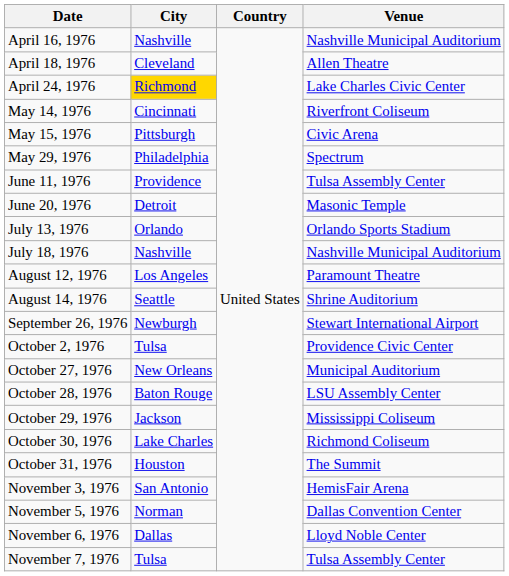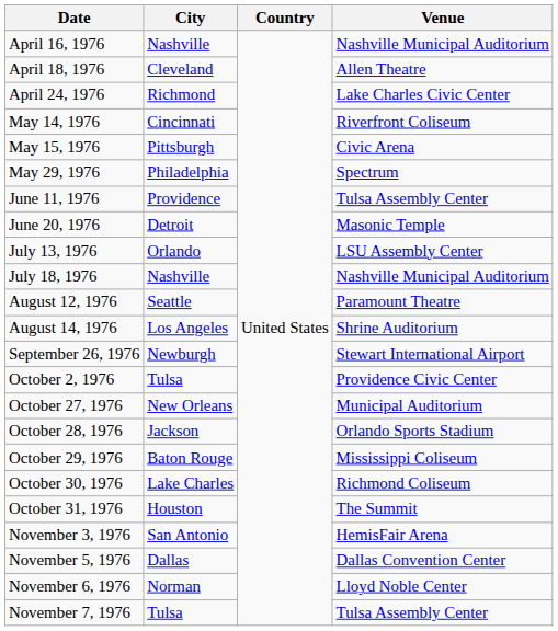 <table class="wikitable">
 <tr>
 <th>Date</th>
 <th>City</th>
 <th>Country</th>
 <th>Venue</th>
 </tr>
 <tr>
 <td>April 16, 1976</td>
 <td><a href='#'>Nashville</a></td>
 <td rowspan="23">United States</td>
 <td><a href='#'>Nashville Municipal Auditorium</a></td>
 </tr>
 <tr>
 <td>April 18, 1976</td>
 <td><a href='#'>Cleveland</a></td>
 <td><a href='#'>Allen Theatre</a></td>
 </tr>
 <tr>
 <td>April 24, 1976</td>
-<td style="background: gold;"><a href='#'>Richmond</a></td>
+<td><a href='#'>Richmond</a></td>
 <td><a href='#'>Lake Charles Civic Center</a></td>
 </tr>
 <tr>
 <td>May 14, 1976</td>
 <td><a href='#'>Cincinnati</a></td>
 <td><a href='#'>Riverfront Coliseum</a></td>
 </tr>
 <tr>
 <td>May 15, 1976</td>
 <td><a href='#'>Pittsburgh</a></td>
 <td><a href='#'>Civic Arena</a></td>
 </tr>
 <tr>
 <td>May 29, 1976</td>
 <td><a href='#'>Philadelphia</a></td>
 <td><a href='#'>Spectrum</a></td>
 </tr>
 <tr>
 <td>June 11, 1976</td>
 <td><a href='#'>Providence</a></td>
 <td><a href='#'>Tulsa Assembly Center</a></td>
 </tr>
 <tr>
 <td>June 20, 1976</td>
 <td><a href='#'>Detroit</a></td>
 <td><a href='#'>Masonic Temple</a></td>
 </tr>
 <tr>
 <td>July 13, 1976</td>
 <td><a href='#'>Orlando</a></td>
-<td><a href='#'>Orlando Sports Stadium</a></td>
+<td><a href='#'>LSU Assembly Center</a></td>
 </tr>
 <tr>
 <td>July 18, 1976</td>
 <td><a href='#'>Nashville</a></td>
 <td><a href='#'>Nashville Municipal Auditorium</a></td>
 </tr>
 <tr>
 <td>August 12, 1976</td>
-<td><a href='#'>Los Angeles</a></td>
+<td><a href='#'>Seattle</a></td>
 <td><a href='#'>Paramount Theatre</a></td>
 </tr>
 <tr>
 <td>August 14, 1976</td>
-<td><a href='#'>Seattle</a></td>
+<td><a href='#'>Los Angeles</a></td>
 <td><a href='#'>Shrine Auditorium</a></td>
 </tr>
 <tr>
 <td>September 26, 1976</td>
 <td><a href='#'>Newburgh</a></td>
 <td><a href='#'>Stewart International Airport</a></td>
 </tr>
 <tr>
 <td>October 2, 1976</td>
 <td><a href='#'>Tulsa</a></td>
 <td><a href='#'>Providence Civic Center</a></td>
 </tr>
 <tr>
 <td>October 27, 1976</td>
 <td><a href='#'>New Orleans</a></td>
 <td><a href='#'>Municipal Auditorium</a></td>
 </tr>
 <tr>
 <td>October 28, 1976</td>
-<td><a href='#'>Baton Rouge</a></td>
-<td><a href='#'>LSU Assembly Center</a></td>
+<td><a href='#'>Jackson</a></td>
+<td><a href='#'>Orlando Sports Stadium</a></td>
 </tr>
 <tr>
 <td>October 29, 1976</td>
-<td><a href='#'>Jackson</a></td>
+<td><a href='#'>Baton Rouge</a></td>
 <td><a href='#'>Mississippi Coliseum</a></td>
 </tr>
 <tr>
 <td>October 30, 1976</td>
 <td><a href='#'>Lake Charles</a></td>
 <td><a href='#'>Richmond Coliseum</a></td>
 </tr>
 <tr>
 <td>October 31, 1976</td>
 <td><a href='#'>Houston</a></td>
 <td><a href='#'>The Summit</a></td>
 </tr>
 <tr>
 <td>November 3, 1976</td>
 <td><a href='#'>San Antonio</a></td>
 <td><a href='#'>HemisFair Arena</a></td>
 </tr>
 <tr>
 <td>November 5, 1976</td>
-<td><a href='#'>Norman</a></td>
+<td><a href='#'>Dallas</a></td>
 <td><a href='#'>Dallas Convention Center</a></td>
 </tr>
 <tr>
 <td>November 6, 1976</td>
-<td><a href='#'>Dallas</a></td>
+<td><a href='#'>Norman</a></td>
 <td><a href='#'>Lloyd Noble Center</a></td>
 </tr>
 <tr>
 <td>November 7, 1976</td>
 <td><a href='#'>Tulsa</a></td>
 <td><a href='#'>Tulsa Assembly Center</a></td>
 </tr>
 </table>
